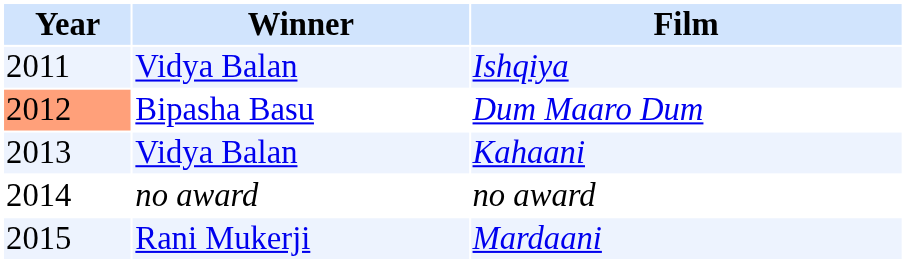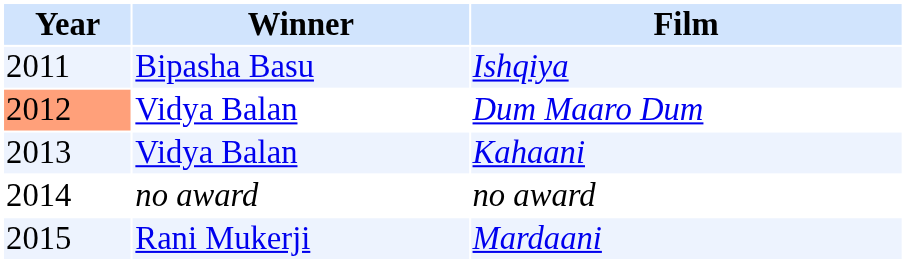 <table cellspacing="1" cellpadding="1" border="0" width="50%">
 <tr bgcolor="#d1e4fd">
 <th>Year</th>
 <th>Winner</th>
 <th>Film</th>
 </tr>
 <tr bgcolor=#edf3fe>
 <td>2011</td>
-<td><a href='#'>Vidya Balan</a></td>
+<td><a href='#'>Bipasha Basu</a></td>
 <td><em><a href='#'>Ishqiya</a></em></td>
 </tr>
 <tr>
 <td style="background: lightsalmon;">2012</td>
-<td><a href='#'>Bipasha Basu</a></td>
+<td><a href='#'>Vidya Balan</a></td>
 <td><em><a href='#'>Dum Maaro Dum</a></em></td>
 </tr>
 <tr bgcolor=#edf3fe>
 <td>2013</td>
 <td><a href='#'>Vidya Balan</a></td>
 <td><em><a href='#'>Kahaani</a></em></td>
 </tr>
 <tr>
 <td>2014</td>
 <td><em>no award</em></td>
 <td><em>no award</em></td>
 </tr>
 <tr bgcolor=#edf3fe>
 <td>2015</td>
 <td><a href='#'>Rani Mukerji</a></td>
 <td><em><a href='#'>Mardaani</a></em></td>
 </tr>
 </table>
